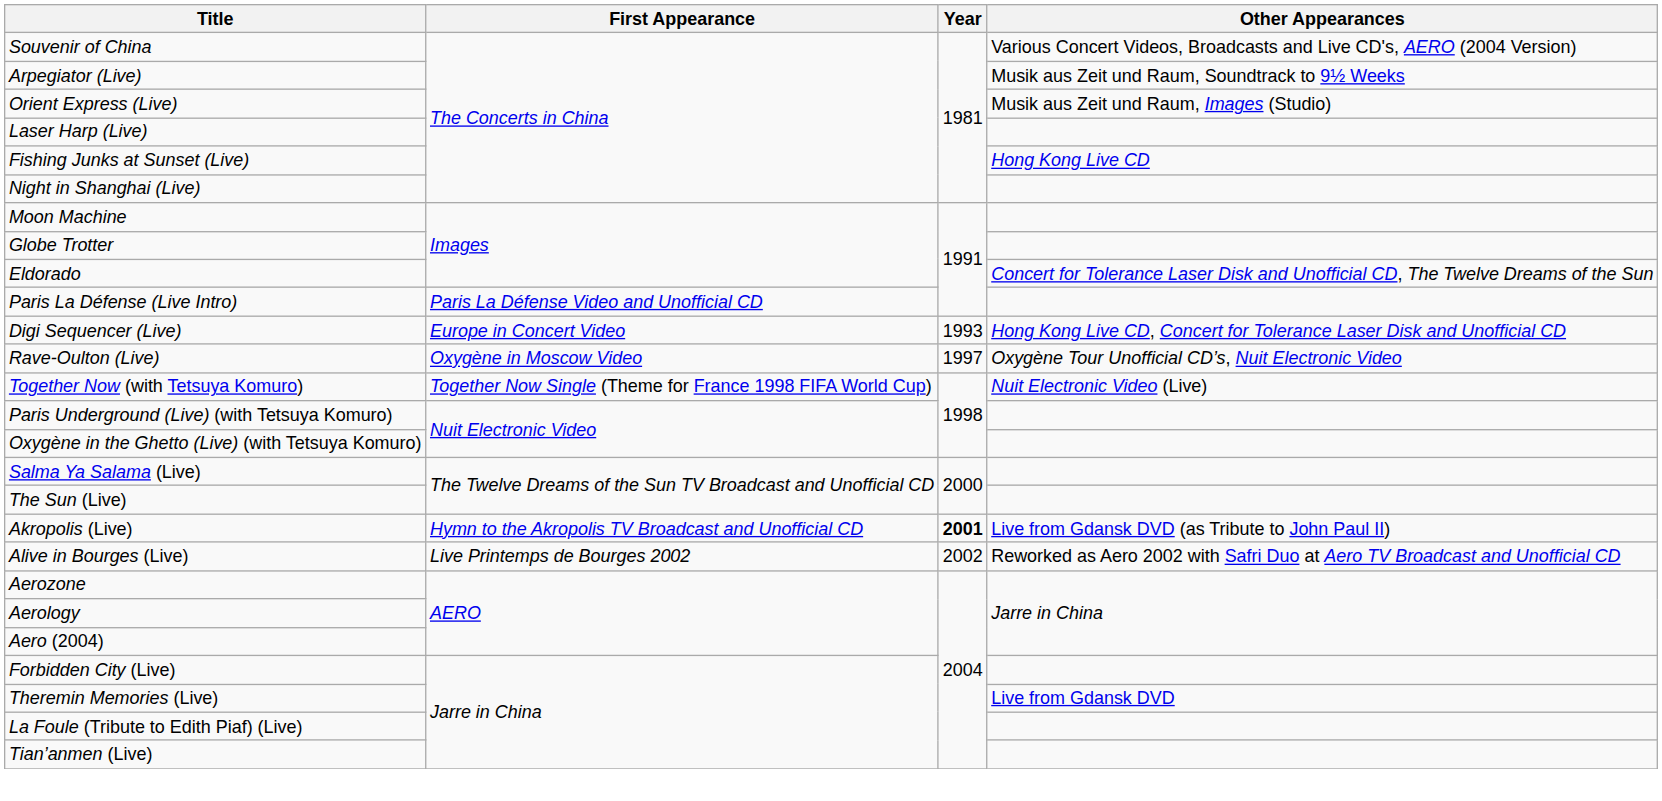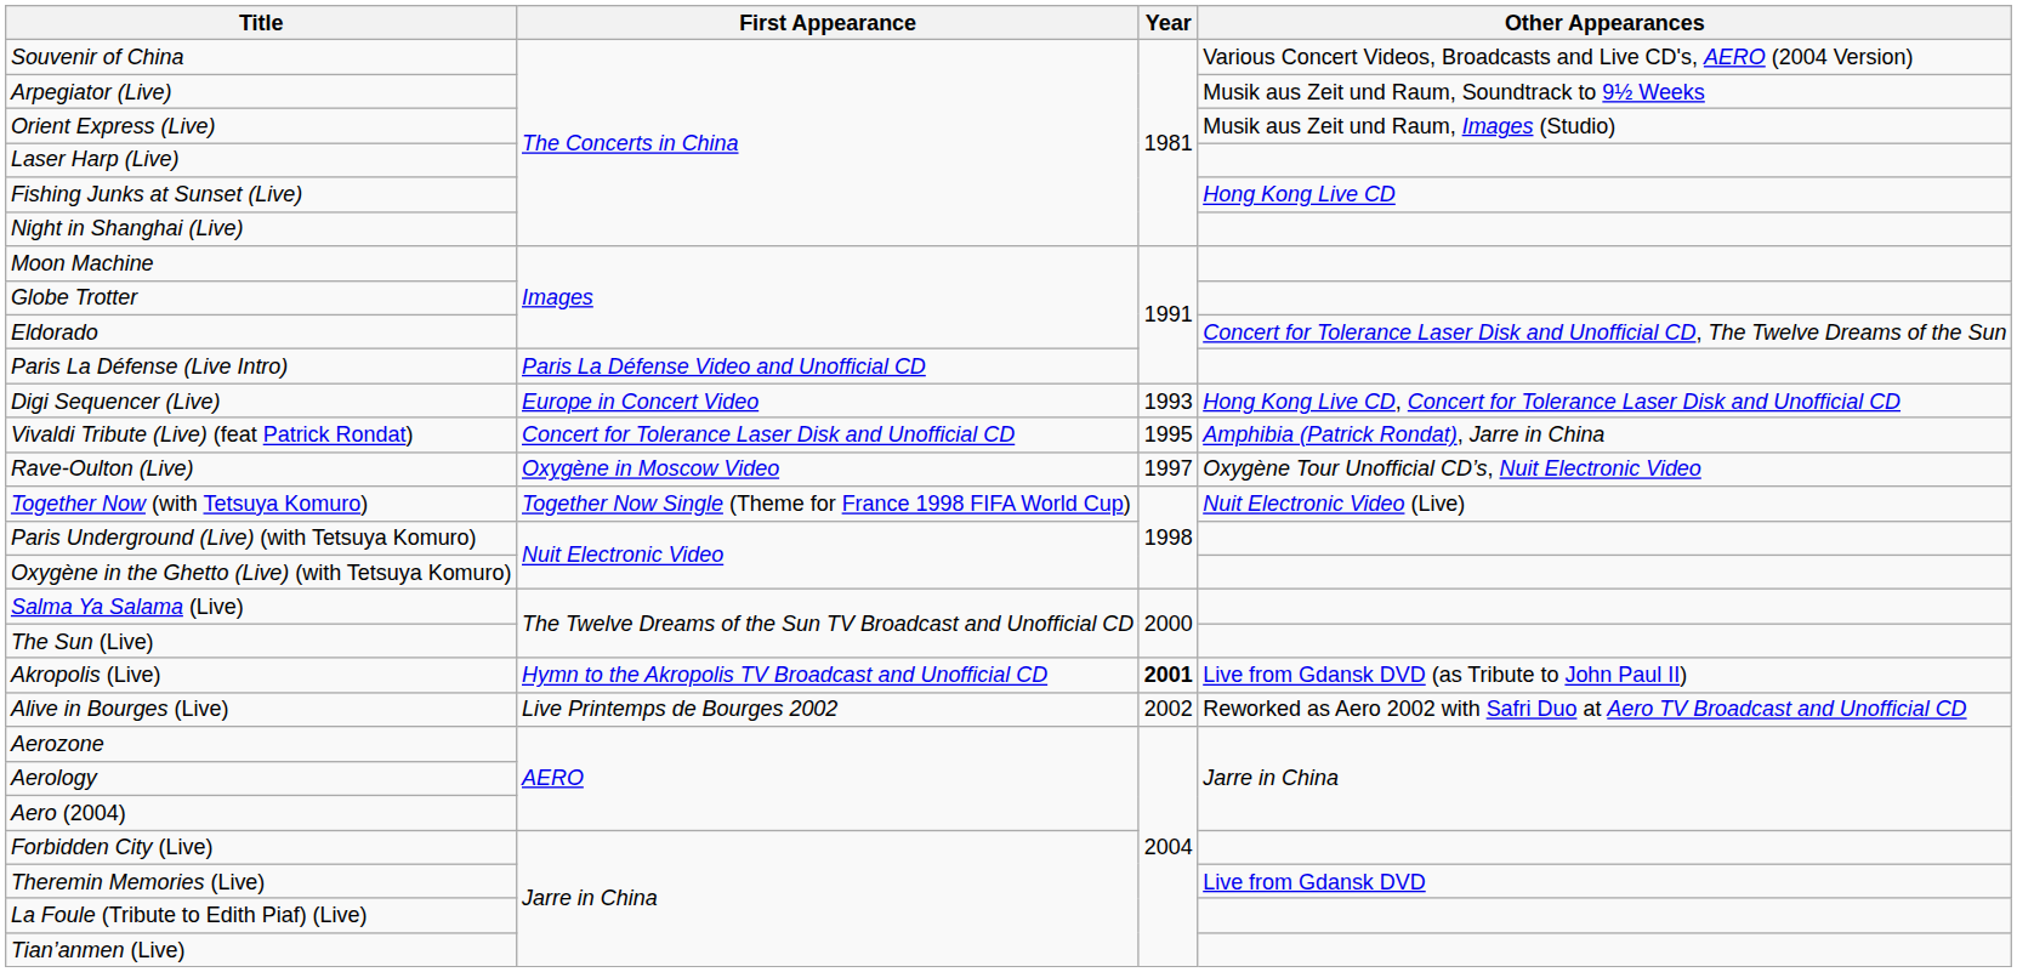 <table class="wikitable sortable" border="1" style="font-size: 85%;">
 <tr>
 <th>Title</th>
 <th>First Appearance</th>
 <th>Year</th>
 <th>Other Appearances</th>
 </tr>
 <tr>
 <td><em>Souvenir of China</em></td>
 <td rowspan="6"><em><a href='#'>The Concerts in China</a></em></td>
 <td rowspan="6">1981</td>
 <td>Various Concert Videos, Broadcasts and Live CD's, <em><a href='#'>AERO</a></em> (2004 Version)</td>
 </tr>
 <tr>
 <td><em>Arpegiator (Live)</em></td>
 <td>Musik aus Zeit und Raum, Soundtrack to <a href='#'>9½ Weeks</a></td>
 </tr>
 <tr>
 <td><em>Orient Express (Live)</em></td>
 <td>Musik aus Zeit und Raum, <em><a href='#'>Images</a></em> (Studio)</td>
 </tr>
 <tr>
 <td><em>Laser Harp (Live)</em></td>
 <td></td>
 </tr>
 <tr>
 <td><em>Fishing Junks at Sunset (Live)</em></td>
 <td><em><a href='#'>Hong Kong Live CD</a></em></td>
 </tr>
 <tr>
 <td><em>Night in Shanghai (Live)</em></td>
 <td></td>
 </tr>
 <tr>
 <td><em>Moon Machine</em></td>
 <td rowspan="3"><em><a href='#'>Images</a></em></td>
 <td rowspan="4">1991</td>
 <td></td>
 </tr>
 <tr>
 <td><em>Globe Trotter</em></td>
 <td></td>
 </tr>
 <tr>
 <td><em>Eldorado</em></td>
 <td><em><a href='#'>Concert for Tolerance Laser Disk and Unofficial CD</a></em>, <em>The Twelve Dreams of the Sun</em></td>
 </tr>
 <tr>
 <td><em>Paris La Défense (Live Intro)</em></td>
 <td><em><a href='#'>Paris La Défense Video and Unofficial CD</a></em></td>
 <td></td>
 </tr>
 <tr>
 <td><em>Digi Sequencer (Live)</em></td>
 <td><em><a href='#'>Europe in Concert Video</a></em></td>
 <td>1993</td>
 <td><em><a href='#'>Hong Kong Live CD</a></em>, <em><a href='#'>Concert for Tolerance Laser Disk and Unofficial CD</a></em></td>
+</tr>
+<tr>
+<td><em>Vivaldi Tribute (Live)</em> (feat <a href='#'>Patrick Rondat</a>)</td>
+<td><em><a href='#'>Concert for Tolerance Laser Disk and Unofficial CD</a></em></td>
+<td>1995</td>
+<td><em><a href='#'>Amphibia (Patrick Rondat)</a></em>, <em>Jarre in China</em></td>
 </tr>
 <tr>
 <td><em>Rave-Oulton (Live)</em></td>
 <td><em><a href='#'>Oxygène in Moscow Video</a></em></td>
 <td>1997</td>
 <td><em>Oxygène Tour Unofficial CD’s</em>, <em><a href='#'>Nuit Electronic Video</a></em></td>
 </tr>
 <tr>
 <td><em> <a href='#'>Together Now</a> </em> (with <a href='#'>Tetsuya Komuro</a>)</td>
 <td><em><a href='#'>Together Now Single</a></em> (Theme for <a href='#'>France 1998 FIFA World Cup</a>)</td>
 <td rowspan="3">1998</td>
 <td><em><a href='#'>Nuit Electronic Video</a></em> (Live)</td>
 </tr>
 <tr>
 <td><em>Paris Underground (Live)</em> (with Tetsuya Komuro)</td>
 <td rowspan="2"><em><a href='#'>Nuit Electronic Video</a></em></td>
 <td></td>
 </tr>
 <tr>
 <td><em>Oxygène in the Ghetto (Live)</em> (with Tetsuya Komuro)</td>
 <td></td>
 </tr>
 <tr>
 <td><em><a href='#'>Salma Ya Salama</a></em> (Live)</td>
 <td rowspan="2"><em>The Twelve Dreams of the Sun TV Broadcast and Unofficial CD</em></td>
 <td rowspan="2">2000</td>
 <td></td>
 </tr>
 <tr>
 <td><em> The Sun</em> (Live)</td>
 <td></td>
 </tr>
 <tr>
 <td><em> Akropolis</em> (Live)</td>
 <td><em><a href='#'>Hymn to the Akropolis TV Broadcast and Unofficial CD</a></em></td>
 <td><strong>2001</strong></td>
 <td><a href='#'>Live from Gdansk DVD</a> (as Tribute to <a href='#'>John Paul II</a>)</td>
 </tr>
 <tr>
 <td><em>Alive in Bourges</em> (Live)</td>
 <td><em>Live Printemps de Bourges 2002</em></td>
 <td>2002</td>
 <td>Reworked as Aero 2002 with <a href='#'>Safri Duo</a> at <em><a href='#'>Aero TV Broadcast and Unofficial CD</a></em></td>
 </tr>
 <tr>
 <td><em>Aerozone</em></td>
 <td rowspan="3"><em><a href='#'>AERO</a></em></td>
 <td rowspan="7">2004</td>
 <td rowspan="3"><em>Jarre in China</em></td>
 </tr>
 <tr>
 <td><em>Aerology</em></td>
 </tr>
 <tr>
 <td><em>Aero</em> (2004)</td>
 </tr>
 <tr>
 <td><em>Forbidden City</em> (Live)</td>
 <td rowspan="4"><em>Jarre in China</em></td>
 <td></td>
 </tr>
 <tr>
 <td><em>Theremin Memories</em> (Live)</td>
 <td><a href='#'>Live from Gdansk DVD</a></td>
 </tr>
 <tr>
 <td><em>La Foule</em> (Tribute to Edith Piaf) (Live)</td>
 <td></td>
 </tr>
 <tr>
 <td><em>Tian’anmen</em> (Live)</td>
 <td></td>
 </tr>
 </table>
